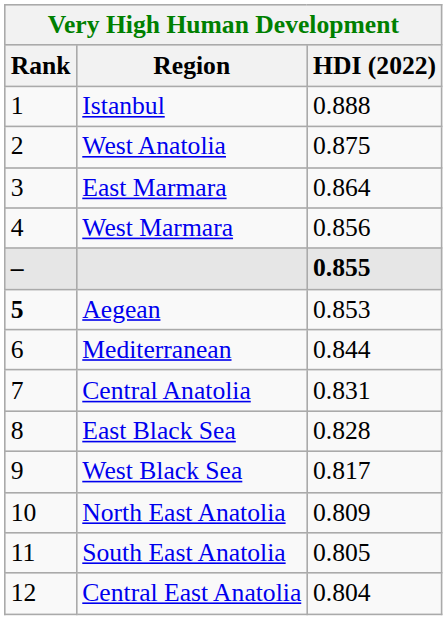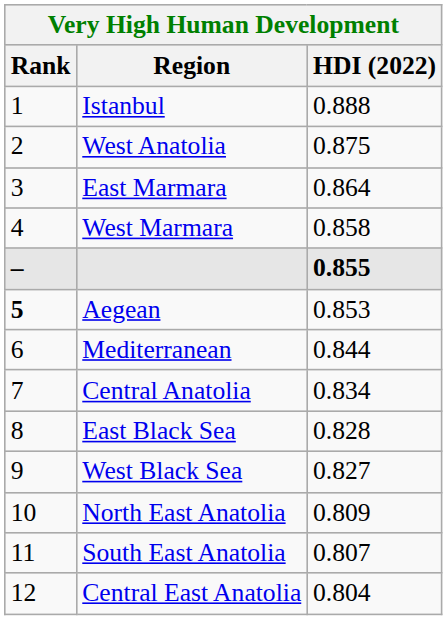 <table class="wikitable sortable">
 <tr>
 <th style="color:green;" colspan="12">Very High Human Development</th>
 </tr>
 <tr>
 <th>Rank</th>
 <th>Region</th>
 <th>HDI (2022)</th>
 </tr>
 <tr>
 <td>1</td>
 <td><a href='#'>Istanbul</a></td>
 <td>0.888</td>
 </tr>
 <tr>
 <td>2</td>
 <td><a href='#'>West Anatolia</a></td>
 <td>0.875</td>
 </tr>
 <tr>
 <td>3</td>
 <td><a href='#'>East Marmara</a></td>
 <td>0.864</td>
 </tr>
 <tr>
 <td>4</td>
 <td><a href='#'>West Marmara</a></td>
-<td>0.856</td>
+<td>0.858</td>
 </tr>
 <tr style="background:#e6e6e6">
 <td><strong>–</strong></td>
 <td><strong></strong></td>
 <td><strong>0.855</strong></td>
 </tr>
 <tr>
 <td><strong>5</strong></td>
 <td><a href='#'>Aegean</a></td>
 <td>0.853</td>
 </tr>
 <tr>
 <td>6</td>
 <td><a href='#'>Mediterranean</a></td>
 <td>0.844</td>
 </tr>
 <tr>
 <td>7</td>
 <td><a href='#'>Central Anatolia</a></td>
-<td>0.831</td>
+<td>0.834</td>
 </tr>
 <tr>
 <td>8</td>
 <td><a href='#'>East Black Sea</a></td>
 <td>0.828</td>
 </tr>
 <tr>
 <td>9</td>
 <td><a href='#'>West Black Sea</a></td>
-<td>0.817</td>
+<td>0.827</td>
 </tr>
 <tr>
 <td>10</td>
 <td><a href='#'>North East Anatolia</a></td>
 <td>0.809</td>
 </tr>
 <tr>
 <td>11</td>
 <td><a href='#'>South East Anatolia</a></td>
-<td>0.805</td>
+<td>0.807</td>
 </tr>
 <tr>
 <td>12</td>
 <td><a href='#'>Central East Anatolia</a></td>
 <td>0.804</td>
 </tr>
 </table>
